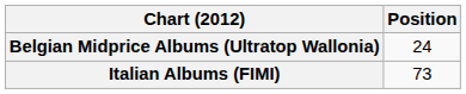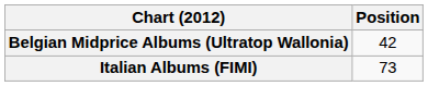 <table class="wikitable sortable plainrowheaders" style="text-align:center;">
 <tr>
 <th>Chart (2012)</th>
 <th>Position</th>
 </tr>
 <tr>
 <th scope="row">Belgian Midprice Albums (Ultratop Wallonia)</th>
-<td>24</td>
+<td>42</td>
 </tr>
 <tr>
 <th scope="row">Italian Albums (FIMI)</th>
 <td>73</td>
 </tr>
 </table>
